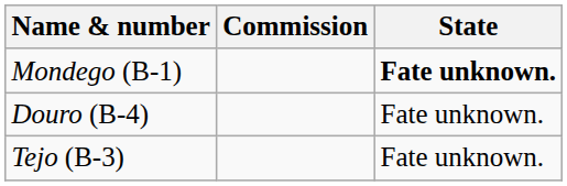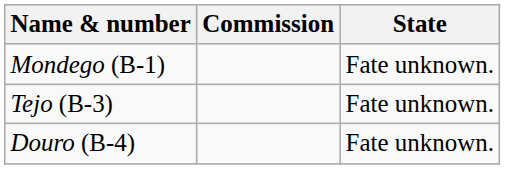 <table class="wikitable">
 <tr align="center">
 <th><strong>Name & number</strong></th>
 <th><strong>Commission</strong></th>
 <th><strong>State</strong></th>
 </tr>
 <tr>
 <td><em>Mondego</em> (B-1)</td>
 <td></td>
-<td><strong>Fate unknown.</strong></td>
-</tr>
-<tr>
-<td><em>Douro</em> (B-4)</td>
-<td></td>
 <td>Fate unknown.</td>
 </tr>
 <tr>
 <td><em>Tejo</em> (B-3)</td>
 <td></td>
 <td>Fate unknown.</td>
 </tr>
+<tr>
+<td><em>Douro</em> (B-4)</td>
+<td></td>
+<td>Fate unknown.</td>
+</tr>
 </table>
